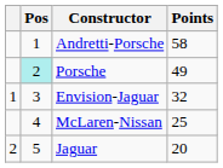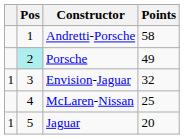 <table class="wikitable" style="font-size: 85%;">
 <tr>
 <th></th>
 <th>Pos</th>
 <th>Constructor</th>
 <th>Points</th>
 </tr>
 <tr>
 <td align="left"></td>
 <td align="center">1</td>
 <td> <a href='#'>Andretti</a>-<a href='#'>Porsche</a></td>
 <td align="left">58</td>
 </tr>
 <tr>
 <td align="left"></td>
 <td align="center" style="background: paleturquoise;">2</td>
 <td> <a href='#'>Porsche</a></td>
 <td align="left">49</td>
 </tr>
 <tr>
 <td align="left"> 1</td>
 <td align="center">3</td>
 <td> <a href='#'>Envision</a>-<a href='#'>Jaguar</a></td>
 <td align="left">32</td>
 </tr>
 <tr>
 <td align="left"></td>
 <td align="center">4</td>
 <td> <a href='#'>McLaren</a>-<a href='#'>Nissan</a></td>
 <td align="left">25</td>
 </tr>
 <tr>
-<td align="left"> 2</td>
+<td align="left"> 1</td>
 <td align="center">5</td>
 <td> <a href='#'>Jaguar</a></td>
 <td align="left">20</td>
 </tr>
 </table>
